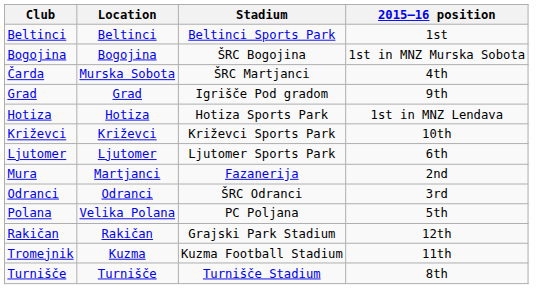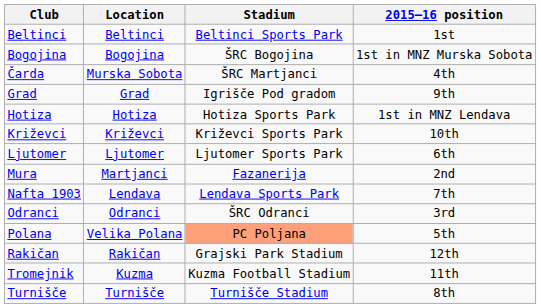 <table class="wikitable" style="text-align:center;">
 <tr>
 <th>Club</th>
 <th>Location</th>
 <th>Stadium</th>
 <th><a href='#'>2015–16</a> position</th>
 </tr>
 <tr>
 <td style="text-align:left;"><a href='#'>Beltinci</a></td>
 <td><a href='#'>Beltinci</a></td>
 <td><a href='#'>Beltinci Sports Park</a></td>
 <td>1st</td>
 </tr>
 <tr>
 <td style="text-align:left;"><a href='#'>Bogojina</a></td>
 <td><a href='#'>Bogojina</a></td>
 <td>ŠRC Bogojina</td>
 <td>1st in MNZ Murska Sobota</td>
 </tr>
 <tr>
 <td style="text-align:left;"><a href='#'>Čarda</a></td>
 <td><a href='#'>Murska Sobota</a></td>
 <td>ŠRC Martjanci</td>
 <td>4th</td>
 </tr>
 <tr>
 <td style="text-align:left;"><a href='#'>Grad</a></td>
 <td><a href='#'>Grad</a></td>
 <td>Igrišče Pod gradom</td>
 <td>9th</td>
 </tr>
 <tr>
 <td style="text-align:left;"><a href='#'>Hotiza</a></td>
 <td><a href='#'>Hotiza</a></td>
 <td>Hotiza Sports Park</td>
 <td>1st in MNZ Lendava</td>
 </tr>
 <tr>
 <td style="text-align:left;"><a href='#'>Križevci</a></td>
 <td><a href='#'>Križevci</a></td>
 <td>Križevci Sports Park</td>
 <td>10th</td>
 </tr>
 <tr>
 <td style="text-align:left;"><a href='#'>Ljutomer</a></td>
 <td><a href='#'>Ljutomer</a></td>
 <td>Ljutomer Sports Park</td>
 <td>6th</td>
 </tr>
 <tr>
 <td style="text-align:left;"><a href='#'>Mura</a></td>
 <td><a href='#'>Martjanci</a></td>
 <td><a href='#'>Fazanerija</a></td>
 <td>2nd</td>
 </tr>
 <tr>
+<td style="text-align:left;"><a href='#'>Nafta 1903</a></td>
+<td><a href='#'>Lendava</a></td>
+<td><a href='#'>Lendava Sports Park</a></td>
+<td>7th</td>
+</tr>
+<tr>
 <td style="text-align:left;"><a href='#'>Odranci</a></td>
 <td><a href='#'>Odranci</a></td>
 <td>ŠRC Odranci</td>
 <td>3rd</td>
 </tr>
 <tr>
 <td style="text-align:left;"><a href='#'>Polana</a></td>
 <td><a href='#'>Velika Polana</a></td>
-<td>PC Poljana</td>
+<td style="background: lightsalmon;">PC Poljana</td>
 <td>5th</td>
 </tr>
 <tr>
 <td style="text-align:left;"><a href='#'>Rakičan</a></td>
 <td><a href='#'>Rakičan</a></td>
 <td>Grajski Park Stadium</td>
 <td>12th</td>
 </tr>
 <tr>
 <td style="text-align:left;"><a href='#'>Tromejnik</a></td>
 <td><a href='#'>Kuzma</a></td>
 <td>Kuzma Football Stadium</td>
 <td>11th</td>
 </tr>
 <tr>
 <td style="text-align:left;"><a href='#'>Turnišče</a></td>
 <td><a href='#'>Turnišče</a></td>
 <td><a href='#'>Turnišče Stadium</a></td>
 <td>8th</td>
 </tr>
 </table>
